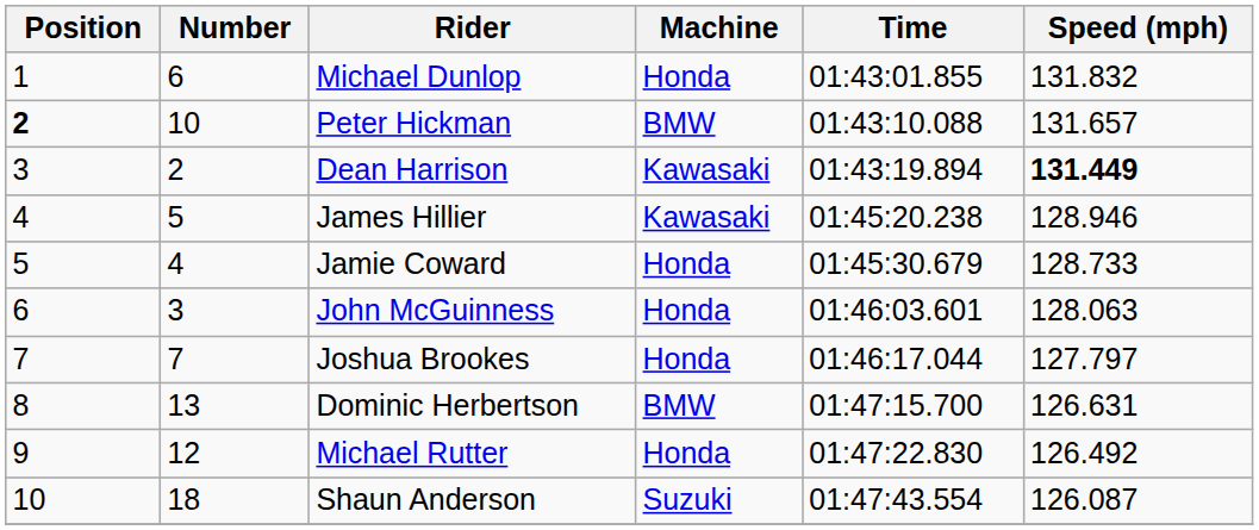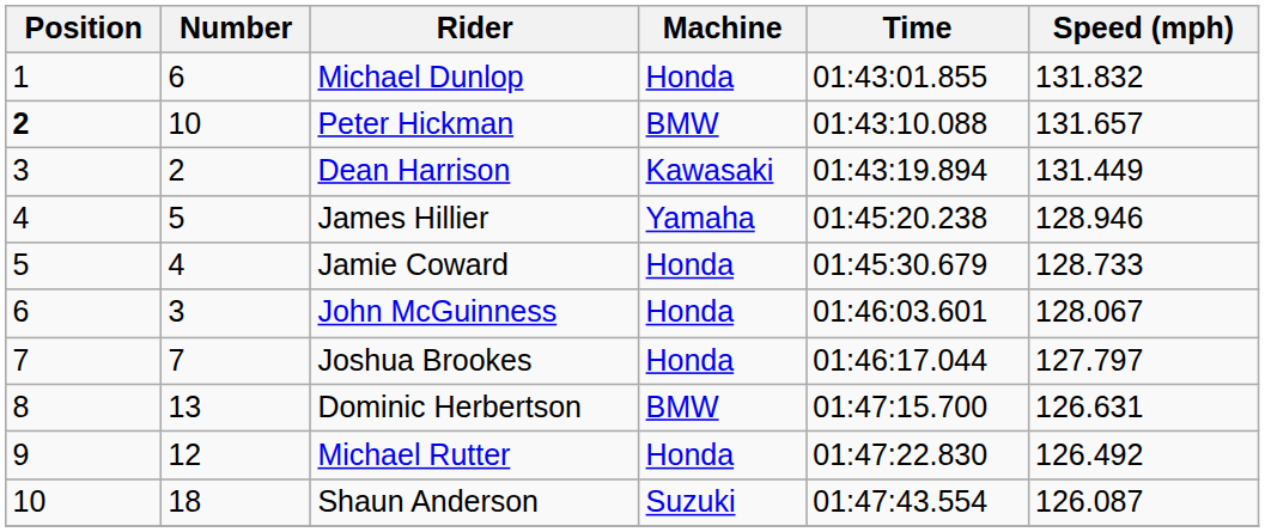 <table class="wikitable" style=width:42em;margin-bottom:0;">
 <tr>
 <th scope="col">Position</th>
 <th scope="col">Number</th>
 <th scope="col">Rider</th>
 <th scope="col">Machine</th>
 <th scope="col">Time</th>
 <th scope="col">Speed (mph)</th>
 </tr>
 <tr>
 <td>1</td>
 <td>6</td>
 <td> <a href='#'>Michael Dunlop</a></td>
 <td><a href='#'>Honda</a></td>
 <td>01:43:01.855</td>
 <td>131.832</td>
 </tr>
 <tr>
 <td><strong>2</strong></td>
 <td>10</td>
 <td> <a href='#'>Peter Hickman</a></td>
 <td><a href='#'>BMW</a></td>
 <td>01:43:10.088</td>
 <td>131.657</td>
 </tr>
 <tr>
 <td>3</td>
 <td>2</td>
 <td> <a href='#'>Dean Harrison</a></td>
 <td><a href='#'>Kawasaki</a></td>
 <td>01:43:19.894</td>
-<td><strong>131.449</strong></td>
+<td>131.449</td>
 </tr>
 <tr>
 <td>4</td>
 <td>5</td>
 <td> James Hillier</td>
-<td><a href='#'>Kawasaki</a></td>
+<td><a href='#'>Yamaha</a></td>
 <td>01:45:20.238</td>
 <td>128.946</td>
 </tr>
 <tr>
 <td>5</td>
 <td>4</td>
 <td> Jamie Coward</td>
 <td><a href='#'>Honda</a></td>
 <td>01:45:30.679</td>
 <td>128.733</td>
 </tr>
 <tr>
 <td>6</td>
 <td>3</td>
 <td> <a href='#'>John McGuinness</a></td>
 <td><a href='#'>Honda</a></td>
 <td>01:46:03.601</td>
-<td>128.063</td>
+<td>128.067</td>
 </tr>
 <tr>
 <td>7</td>
 <td>7</td>
 <td> Joshua Brookes</td>
 <td><a href='#'>Honda</a></td>
 <td>01:46:17.044</td>
 <td>127.797</td>
 </tr>
 <tr>
 <td>8</td>
 <td>13</td>
 <td> Dominic Herbertson</td>
 <td><a href='#'>BMW</a></td>
 <td>01:47:15.700</td>
 <td>126.631</td>
 </tr>
 <tr>
 <td>9</td>
 <td>12</td>
 <td> <a href='#'>Michael Rutter</a></td>
 <td><a href='#'>Honda</a></td>
 <td>01:47:22.830</td>
 <td>126.492</td>
 </tr>
 <tr>
 <td>10</td>
 <td>18</td>
 <td> Shaun Anderson</td>
 <td><a href='#'>Suzuki</a></td>
 <td>01:47:43.554</td>
 <td>126.087</td>
 </tr>
 <tr>
 </tr>
 </table>
